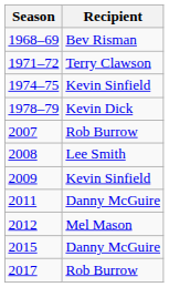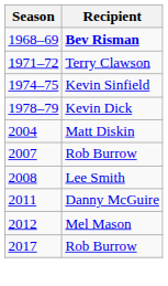 <table class="wikitable">
 <tr>
 <th>Season</th>
 <th>Recipient</th>
 </tr>
 <tr>
 <td><a href='#'>1968–69</a></td>
-<td> <a href='#'>Bev Risman</a></td>
+<td><strong> <a href='#'>Bev Risman</a></strong></td>
 </tr>
 <tr>
 <td><a href='#'>1971–72</a></td>
 <td> <a href='#'>Terry Clawson</a></td>
 </tr>
 <tr>
 <td><a href='#'>1974–75</a></td>
 <td> <a href='#'>Kevin Sinfield</a></td>
 </tr>
 <tr>
 <td><a href='#'>1978–79</a></td>
 <td> <a href='#'>Kevin Dick</a></td>
 </tr>
 <tr>
+<td><a href='#'>2004</a></td>
+<td> <a href='#'>Matt Diskin</a></td>
+</tr>
+<tr>
 <td><a href='#'>2007</a></td>
 <td> <a href='#'>Rob Burrow</a></td>
 </tr>
 <tr>
 <td><a href='#'>2008</a></td>
 <td> <a href='#'>Lee Smith</a></td>
-</tr>
-<tr>
-<td><a href='#'>2009</a></td>
-<td> <a href='#'>Kevin Sinfield</a></td>
 </tr>
 <tr>
 <td><a href='#'>2011</a></td>
 <td> <a href='#'>Danny McGuire</a></td>
 </tr>
 <tr>
 <td><a href='#'>2012</a></td>
 <td> <a href='#'>Mel Mason</a></td>
 </tr>
 <tr>
-<td><a href='#'>2015</a></td>
-<td> <a href='#'>Danny McGuire</a></td>
-</tr>
-<tr>
 <td><a href='#'>2017</a></td>
 <td> <a href='#'>Rob Burrow</a></td>
 </tr>
 </table>
